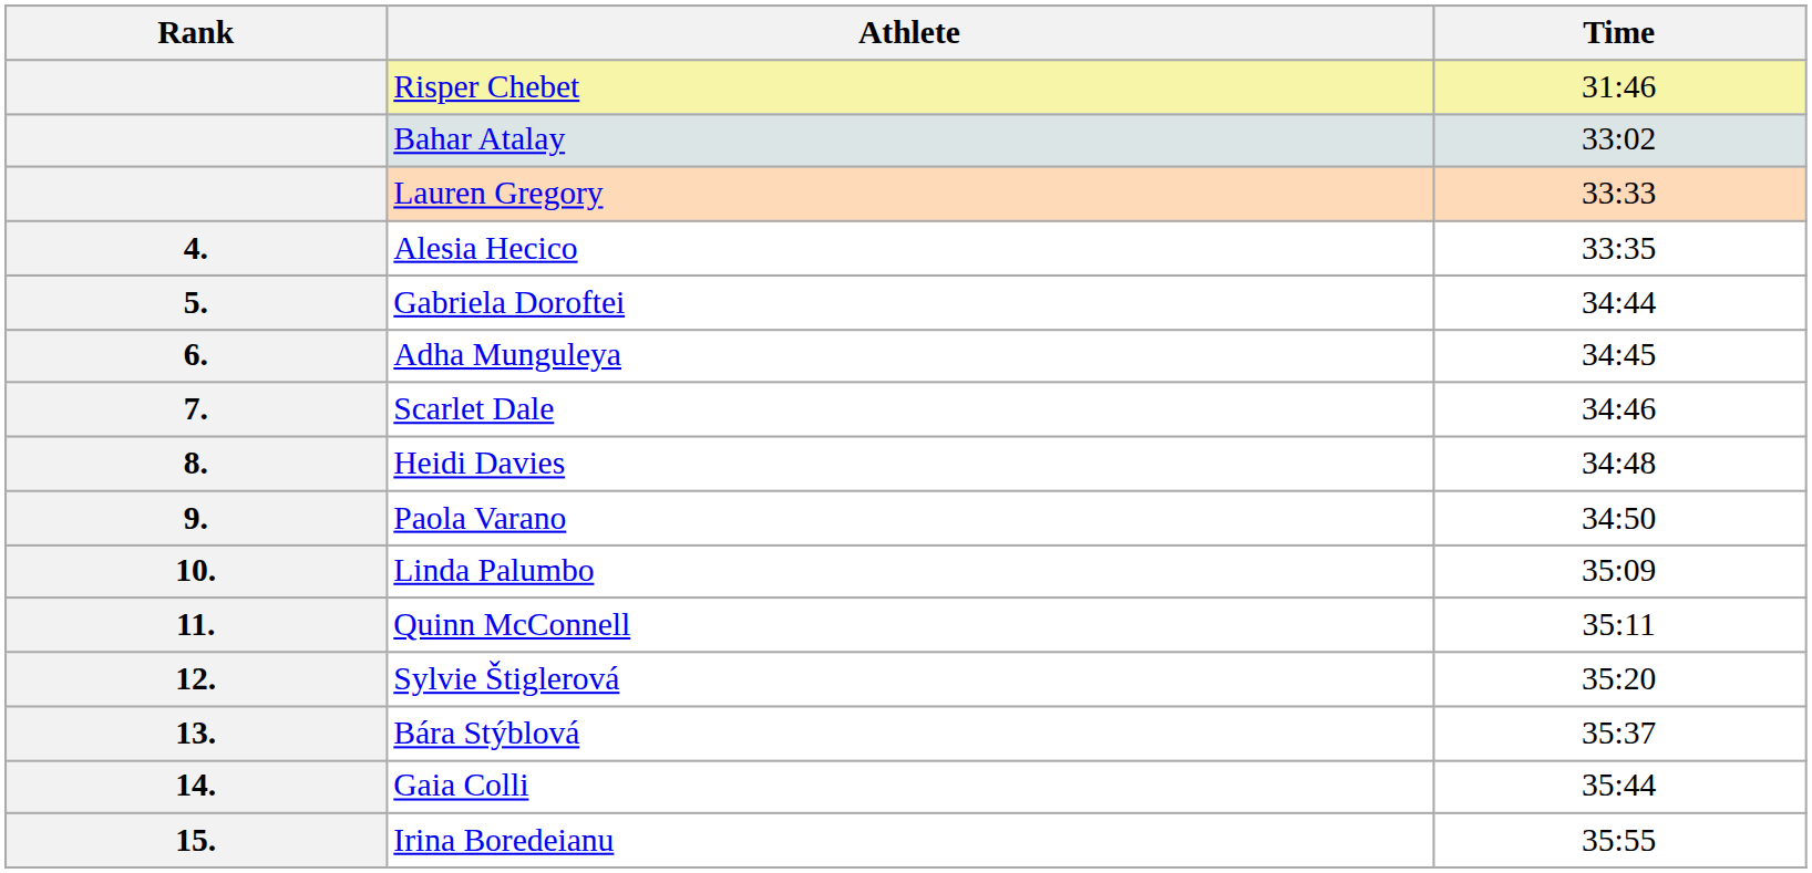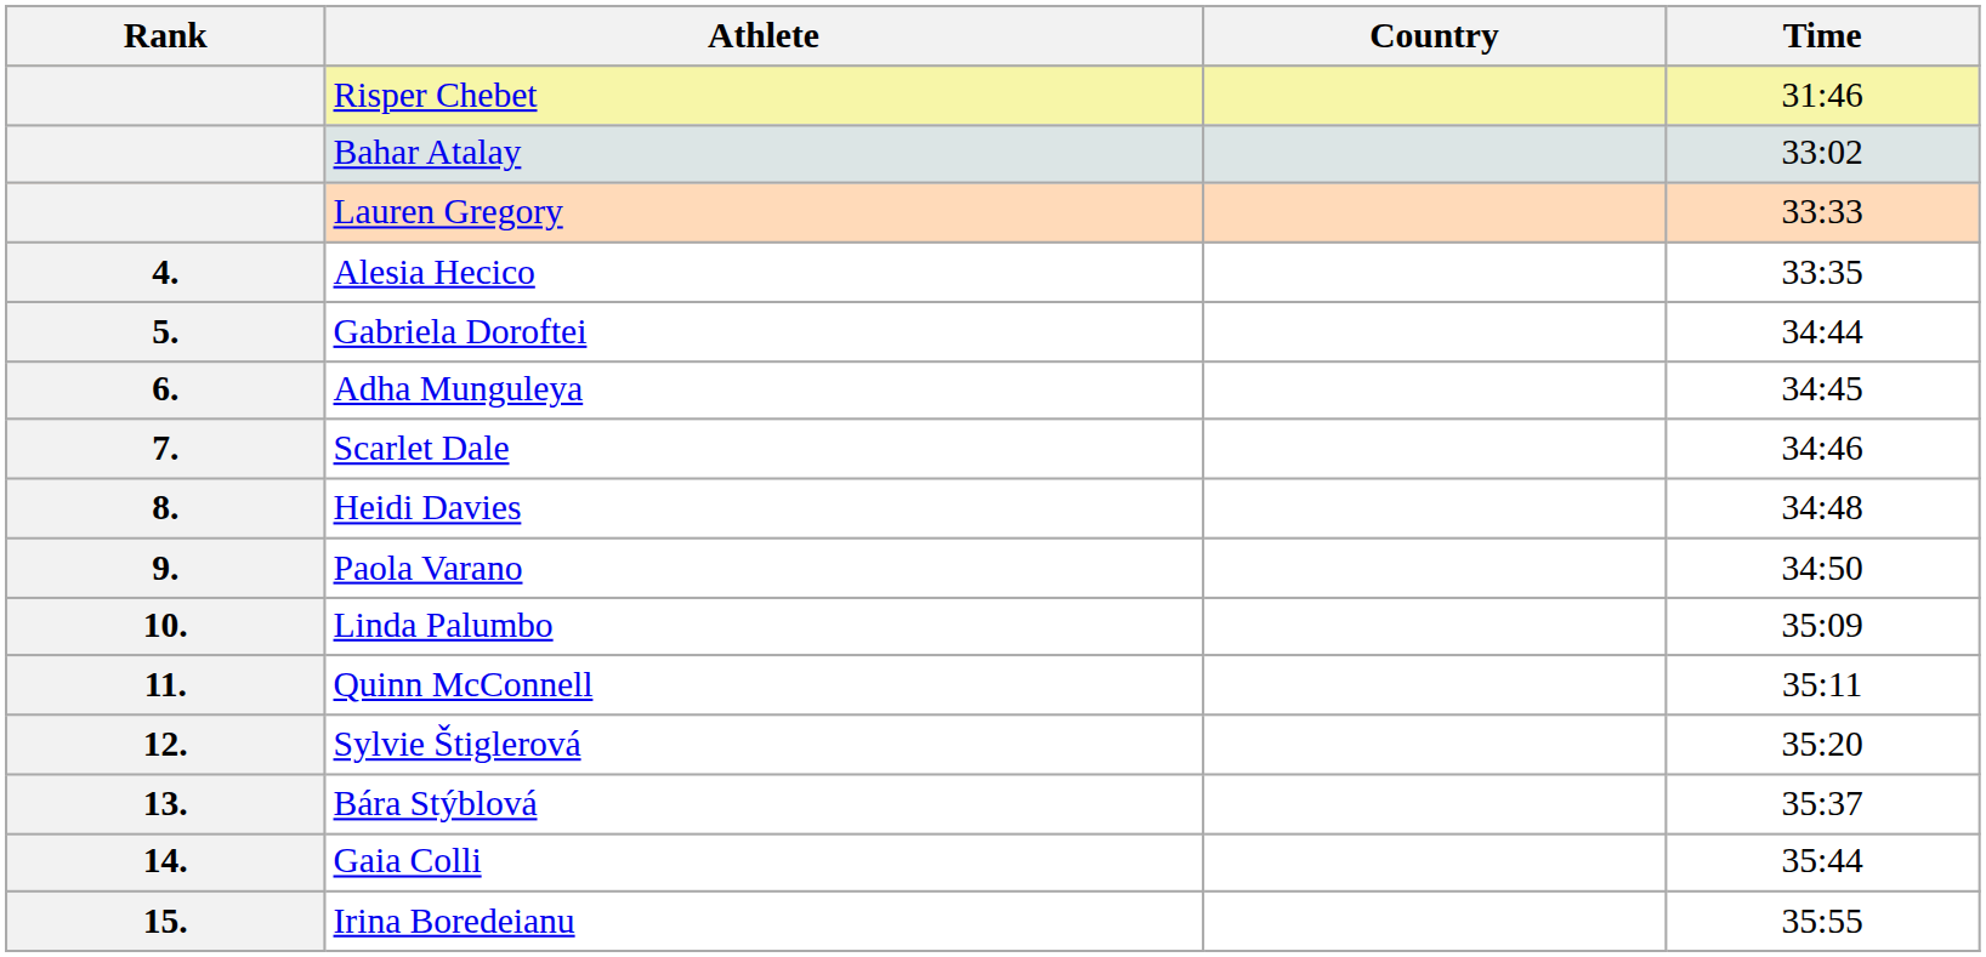 <table class="wikitable" width=40% style="font-size:90%; text-align:center;">
 <tr align=center bgcolor="#EFEFEF">
 <th>Rank</th>
 <th align=left>Athlete</th>
+<th align=left>Country</th>
 <th>Time</th>
 </tr>
 <tr align="center" valign="top" bgcolor="#F7F6A8">
 <th></th>
 <td align=left><a href='#'>Risper Chebet</a></td>
+<td align=left></td>
 <td>31:46</td>
 </tr>
 <tr align="center" valign="top" bgcolor="#DCE5E5">
 <th></th>
 <td align=left><a href='#'>Bahar Atalay</a></td>
+<td align=left></td>
 <td>33:02</td>
 </tr>
 <tr align="center" valign="top" bgcolor="#FFDAB9">
 <th></th>
 <td align=left><a href='#'>Lauren Gregory</a></td>
+<td align=left></td>
 <td>33:33</td>
 </tr>
 <tr align="center" valign="top" bgcolor="#FFFFFF">
 <th>4.</th>
 <td align=left><a href='#'>Alesia Hecico</a></td>
+<td align=left></td>
 <td>33:35</td>
 </tr>
 <tr align="center" valign="top" bgcolor="#FFFFFF">
 <th>5.</th>
 <td align=left><a href='#'>Gabriela Doroftei</a></td>
+<td align=left></td>
 <td>34:44</td>
 </tr>
 <tr align="center" valign="top" bgcolor="#FFFFFF">
 <th>6.</th>
 <td align=left><a href='#'>Adha Munguleya</a></td>
+<td align=left></td>
 <td>34:45</td>
 </tr>
 <tr align="center" valign="top" bgcolor="#FFFFFF">
 <th>7.</th>
 <td align=left><a href='#'>Scarlet Dale</a></td>
+<td align=left></td>
 <td>34:46</td>
 </tr>
 <tr align="center" valign="top" bgcolor="#FFFFFF">
 <th>8.</th>
 <td align=left><a href='#'>Heidi Davies</a></td>
+<td align=left></td>
 <td>34:48</td>
 </tr>
 <tr align="center" valign="top" bgcolor="#FFFFFF">
 <th>9.</th>
 <td align=left><a href='#'>Paola Varano</a></td>
+<td align=left></td>
 <td>34:50</td>
 </tr>
 <tr align="center" valign="top" bgcolor="#FFFFFF">
 <th>10.</th>
 <td align=left><a href='#'>Linda Palumbo</a></td>
+<td align=left></td>
 <td>35:09</td>
 </tr>
 <tr align="center" valign="top" bgcolor="#FFFFFF">
 <th>11.</th>
 <td align=left><a href='#'>Quinn McConnell</a></td>
+<td align=left></td>
 <td>35:11</td>
 </tr>
 <tr align="center" valign="top" bgcolor="#FFFFFF">
 <th>12.</th>
 <td align=left><a href='#'>Sylvie Štiglerová</a></td>
+<td align=left></td>
 <td>35:20</td>
 </tr>
 <tr align="center" valign="top" bgcolor="#FFFFFF">
 <th>13.</th>
 <td align=left><a href='#'>Bára Stýblová</a></td>
+<td align=left></td>
 <td>35:37</td>
 </tr>
 <tr align="center" valign="top" bgcolor="#FFFFFF">
 <th>14.</th>
 <td align=left><a href='#'>Gaia Colli</a></td>
+<td align=left></td>
 <td>35:44</td>
 </tr>
 <tr align="center" valign="top" bgcolor="#FFFFFF">
 <th>15.</th>
 <td align=left><a href='#'>Irina Boredeianu</a></td>
+<td align=left></td>
 <td>35:55</td>
 </tr>
 </table>
